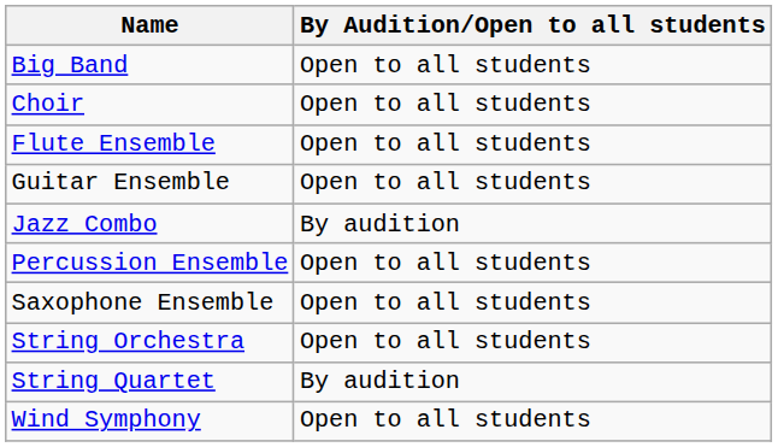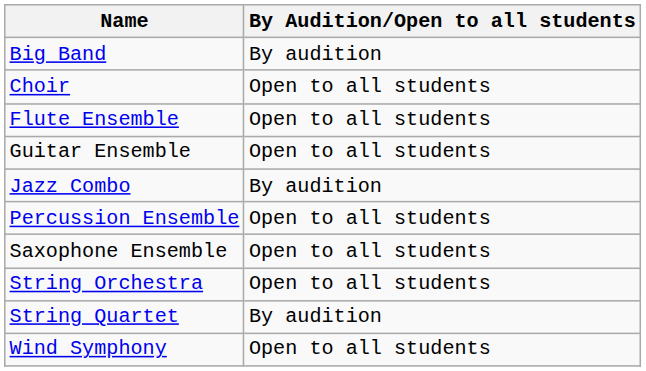 <table class="wikitable">
 <tr>
 <th>Name</th>
 <th>By Audition/Open to all students</th>
 </tr>
 <tr>
 <td><a href='#'>Big Band</a></td>
-<td>Open to all students</td>
+<td>By audition</td>
 </tr>
 <tr>
 <td><a href='#'>Choir</a></td>
 <td>Open to all students</td>
 </tr>
 <tr>
 <td><a href='#'>Flute Ensemble</a></td>
 <td>Open to all students</td>
 </tr>
 <tr>
 <td>Guitar Ensemble</td>
 <td>Open to all students</td>
 </tr>
 <tr>
 <td><a href='#'>Jazz Combo</a></td>
 <td>By audition</td>
 </tr>
 <tr>
 <td><a href='#'>Percussion Ensemble</a></td>
 <td>Open to all students</td>
 </tr>
 <tr>
 <td>Saxophone Ensemble</td>
 <td>Open to all students</td>
 </tr>
 <tr>
 <td><a href='#'>String Orchestra</a></td>
 <td>Open to all students</td>
 </tr>
 <tr>
 <td><a href='#'>String Quartet</a></td>
 <td>By audition</td>
 </tr>
 <tr>
 <td><a href='#'>Wind Symphony</a></td>
 <td>Open to all students</td>
 </tr>
 </table>
